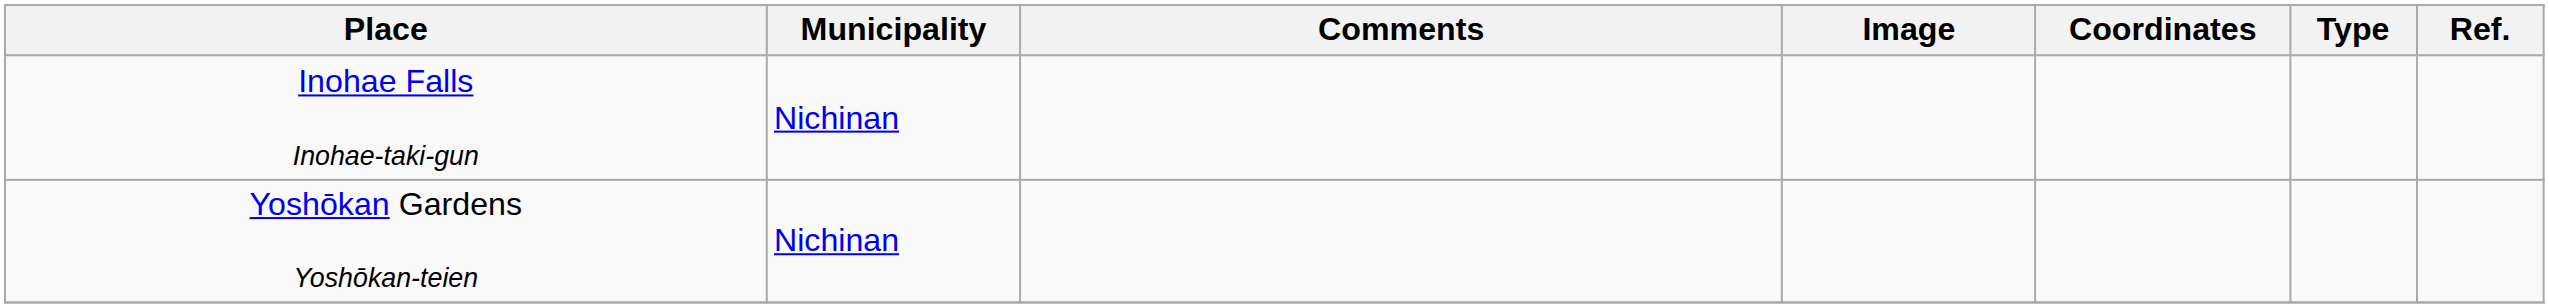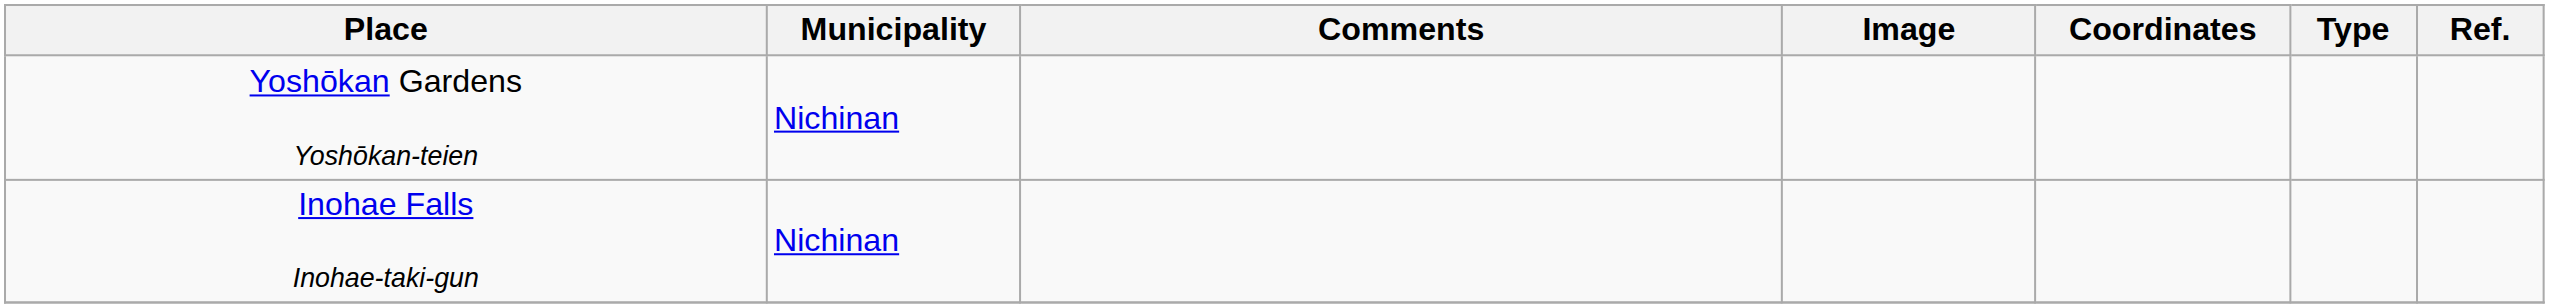 <table class="wikitable sortable"  style="width:100%;">
 <tr>
 <th width="30%" align="left">Place</th>
 <th width="10%" align="left">Municipality</th>
 <th width="30%" align="left" class="unsortable">Comments</th>
 <th width="10%" align="left"  class="unsortable">Image</th>
 <th width="10%" align="left" class="unsortable">Coordinates</th>
 <th width="5%" align="left">Type</th>
 <th width="5%" align="left"  class="unsortable">Ref.</th>
 </tr>
 <tr>
-<td align="center"><a href='#'>Inohae Falls</a><br><br><small><em>Inohae-taki-gun</em></small></td>
+<td align="center"><a href='#'>Yoshōkan</a> Gardens<br><br><small><em>Yoshōkan-teien</em></small></td>
 <td><a href='#'>Nichinan</a></td>
 <td></td>
 <td></td>
 <td></td>
 <td></td>
 <td></td>
 </tr>
 <tr>
-<td align="center"><a href='#'>Yoshōkan</a> Gardens<br><br><small><em>Yoshōkan-teien</em></small></td>
+<td align="center"><a href='#'>Inohae Falls</a><br><br><small><em>Inohae-taki-gun</em></small></td>
 <td><a href='#'>Nichinan</a></td>
 <td></td>
 <td></td>
 <td></td>
 <td></td>
 <td></td>
 </tr>
 <tr>
 </tr>
 </table>
